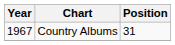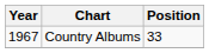 <table class="wikitable">
 <tr>
 <th align="left">Year</th>
 <th align="left">Chart</th>
 <th align="left">Position</th>
 </tr>
 <tr>
 <td align="left">1967</td>
 <td align="left">Country Albums</td>
-<td align="left">31</td>
+<td align="left">33</td>
 </tr>
 <tr>
 </tr>
 </table>
